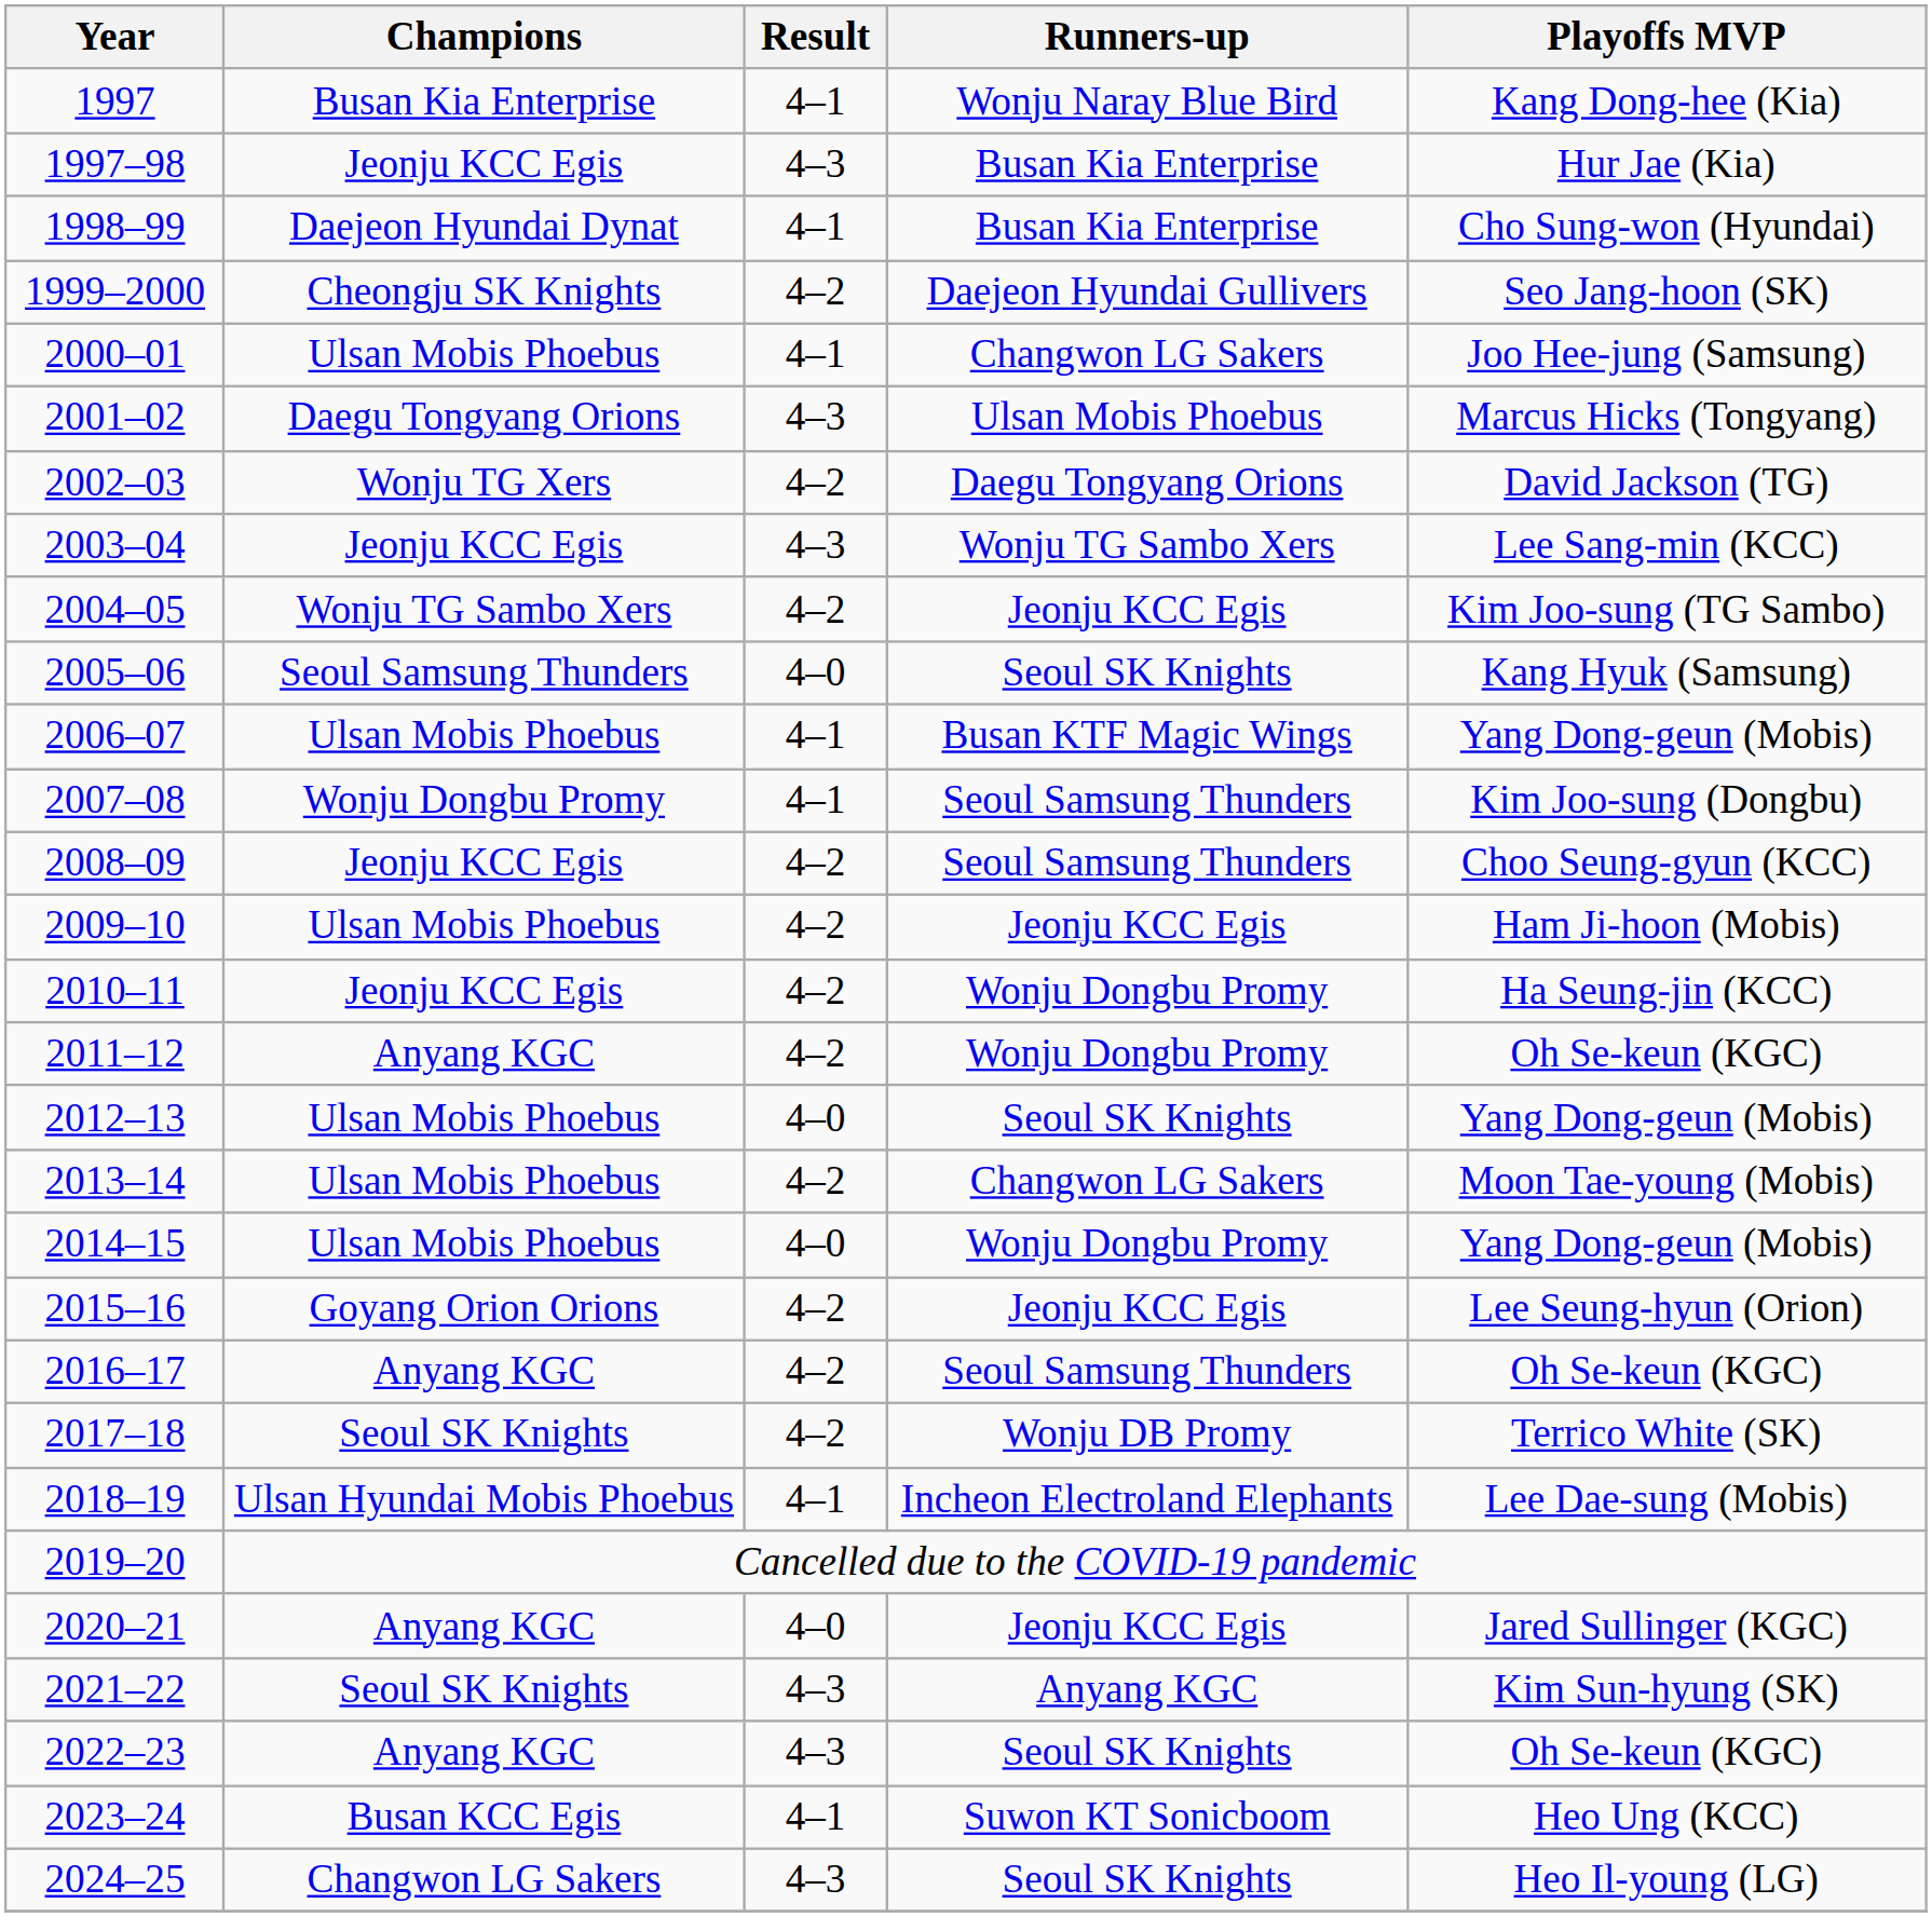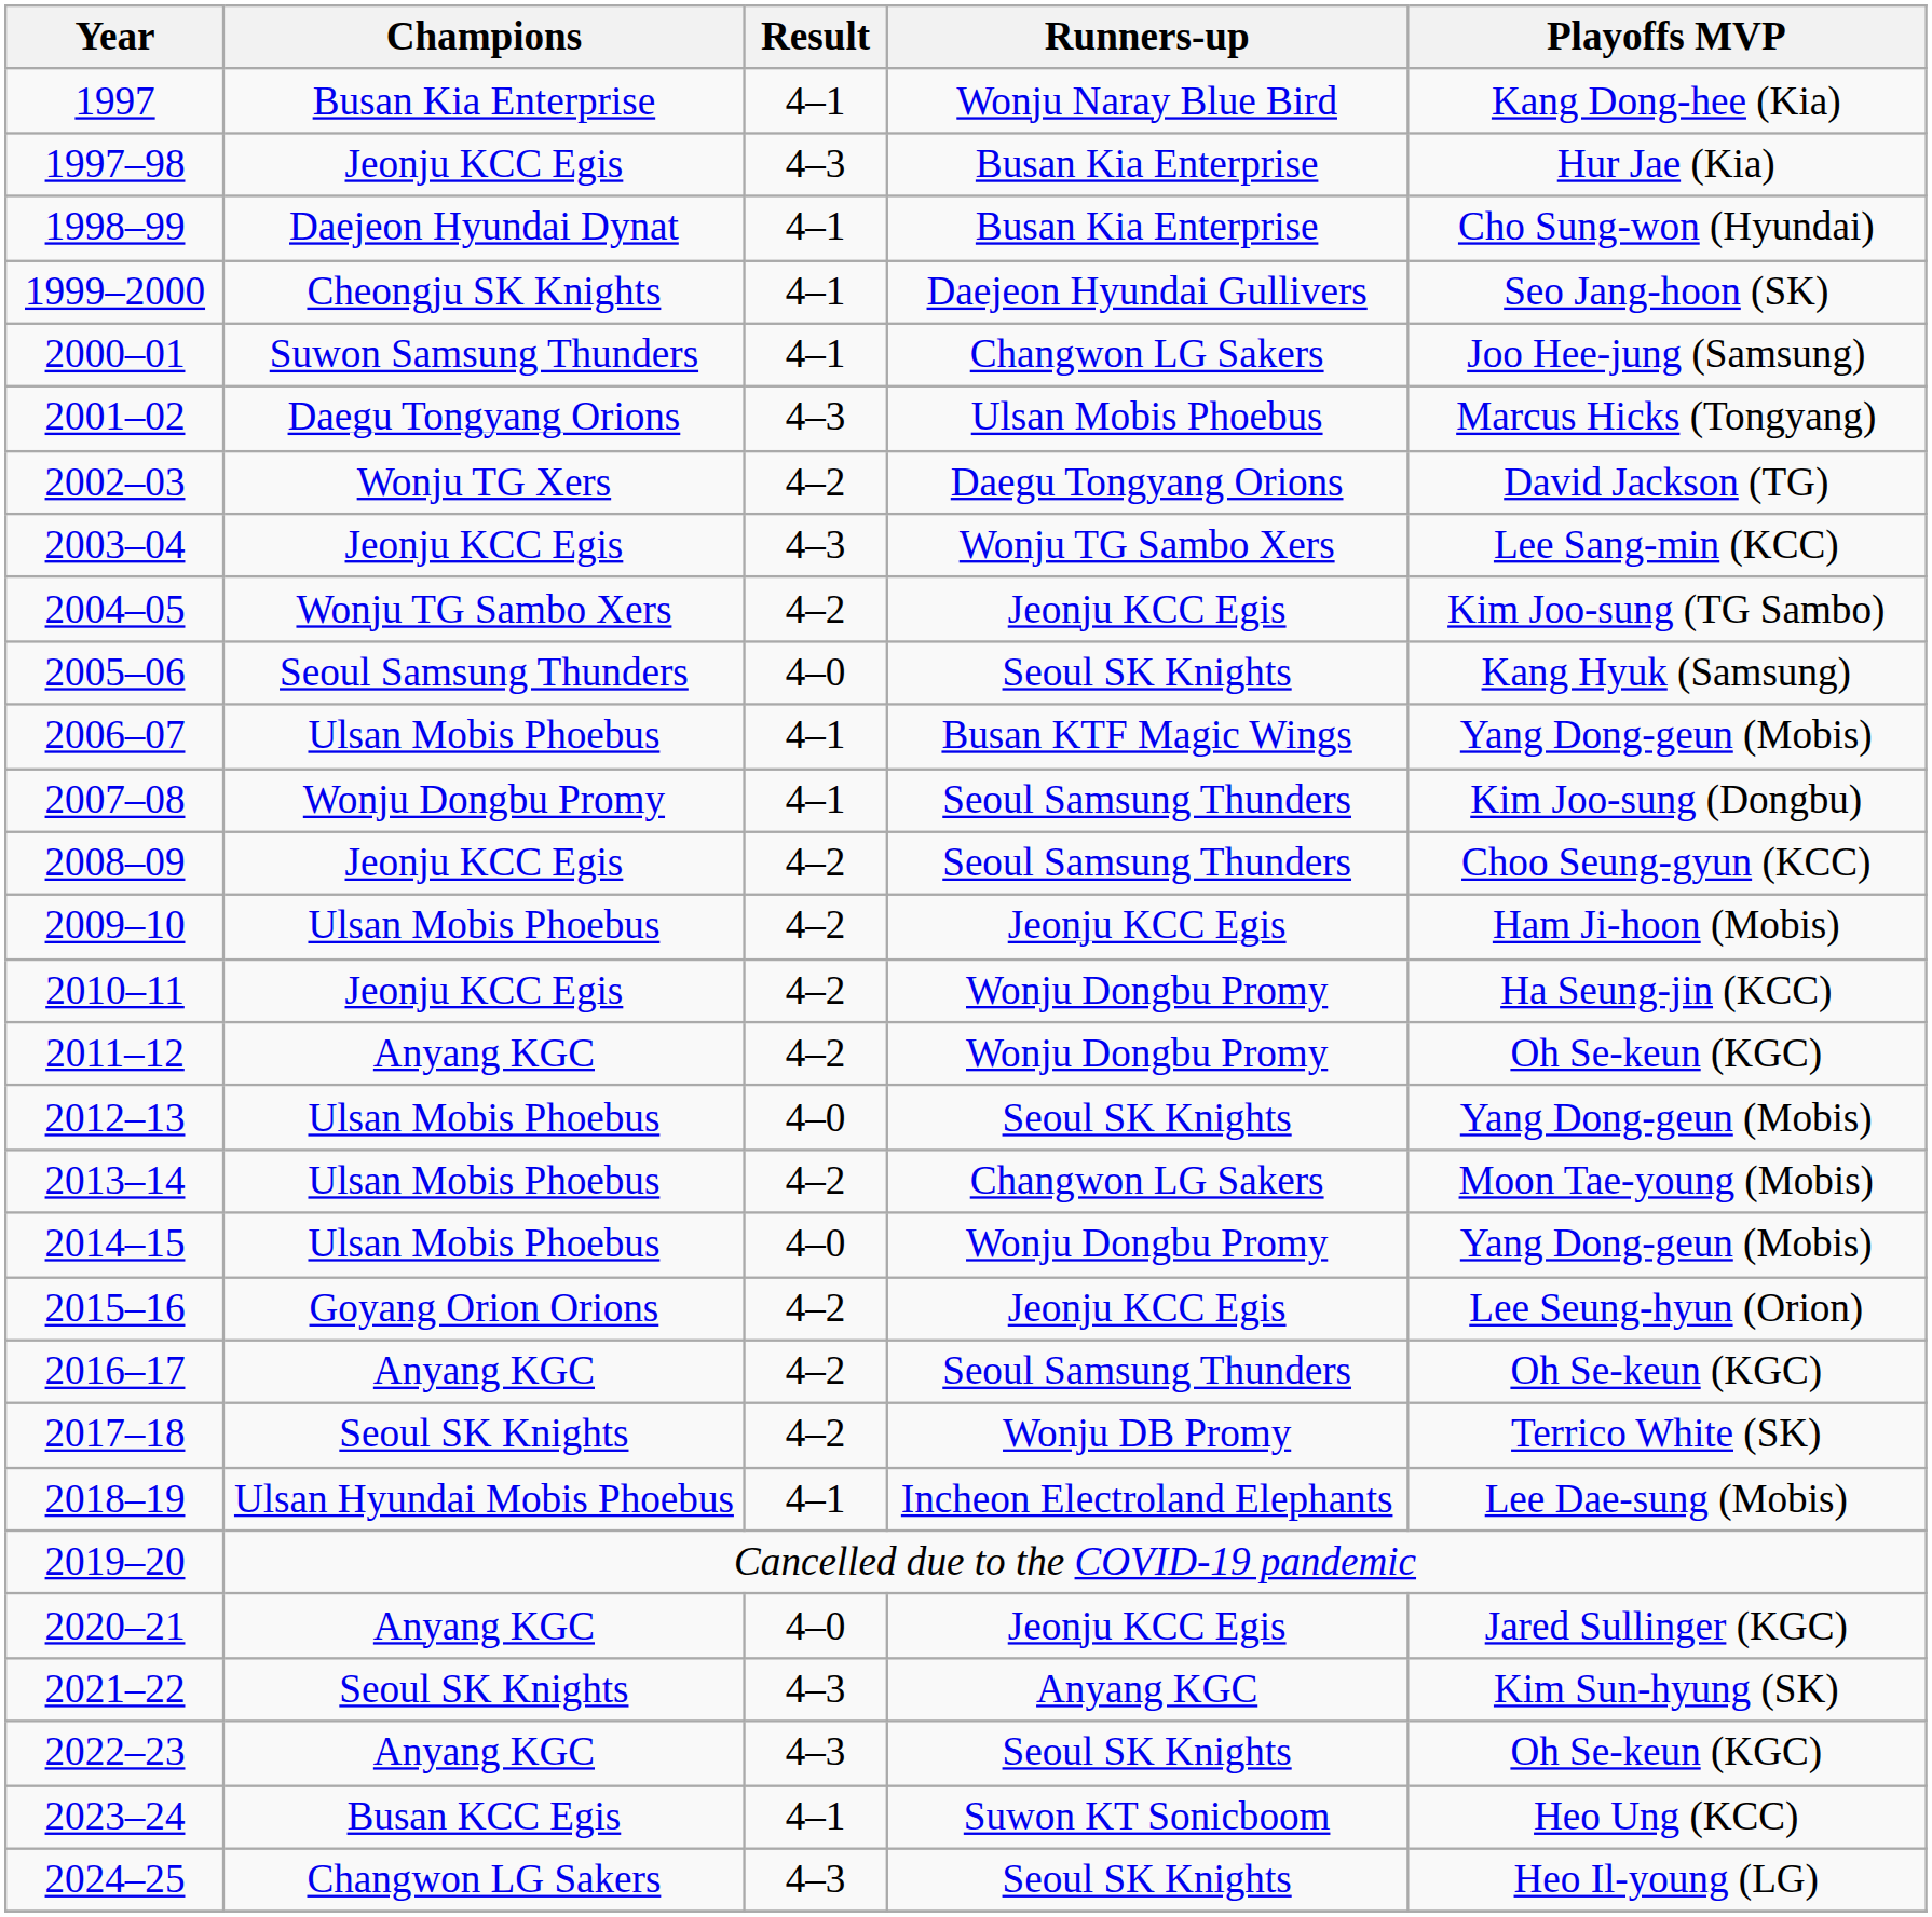 <table class=wikitable style=text-align:center>
 <tr>
 <th width=80>Year</th>
 <th width=200>Champions</th>
 <th width=50>Result</th>
 <th width=200>Runners-up</th>
 <th width=200>Playoffs MVP</th>
 </tr>
 <tr>
 <td><a href='#'>1997</a></td>
 <td><a href='#'>Busan Kia Enterprise</a></td>
 <td>4–1</td>
 <td><a href='#'>Wonju Naray Blue Bird</a></td>
 <td><a href='#'>Kang Dong-hee</a> (Kia)</td>
 </tr>
 <tr>
 <td><a href='#'>1997–98</a></td>
 <td><a href='#'>Jeonju KCC Egis</a></td>
 <td>4–3</td>
 <td><a href='#'>Busan Kia Enterprise</a></td>
 <td><a href='#'>Hur Jae</a> (Kia)</td>
 </tr>
 <tr>
 <td><a href='#'>1998–99</a></td>
 <td><a href='#'>Daejeon Hyundai Dynat</a></td>
 <td>4–1</td>
 <td><a href='#'>Busan Kia Enterprise</a></td>
 <td><a href='#'>Cho Sung-won</a> (Hyundai)</td>
 </tr>
 <tr>
 <td><a href='#'>1999–2000</a></td>
 <td><a href='#'>Cheongju SK Knights</a></td>
-<td>4–2</td>
+<td>4–1</td>
 <td><a href='#'>Daejeon Hyundai Gullivers</a></td>
 <td><a href='#'>Seo Jang-hoon</a> (SK)</td>
 </tr>
 <tr>
 <td><a href='#'>2000–01</a></td>
-<td><a href='#'>Ulsan Mobis Phoebus</a></td>
+<td><a href='#'>Suwon Samsung Thunders</a></td>
 <td>4–1</td>
 <td><a href='#'>Changwon LG Sakers</a></td>
 <td><a href='#'>Joo Hee-jung</a> (Samsung)</td>
 </tr>
 <tr>
 <td><a href='#'>2001–02</a></td>
 <td><a href='#'>Daegu Tongyang Orions</a></td>
 <td>4–3</td>
 <td><a href='#'>Ulsan Mobis Phoebus</a></td>
 <td><a href='#'>Marcus Hicks</a> (Tongyang)</td>
 </tr>
 <tr>
 <td><a href='#'>2002–03</a></td>
 <td><a href='#'>Wonju TG Xers</a></td>
 <td>4–2</td>
 <td><a href='#'>Daegu Tongyang Orions</a></td>
 <td><a href='#'>David Jackson</a> (TG)</td>
 </tr>
 <tr>
 <td><a href='#'>2003–04</a></td>
 <td><a href='#'>Jeonju KCC Egis</a></td>
 <td>4–3</td>
 <td><a href='#'>Wonju TG Sambo Xers</a></td>
 <td><a href='#'>Lee Sang-min</a> (KCC)</td>
 </tr>
 <tr>
 <td><a href='#'>2004–05</a></td>
 <td><a href='#'>Wonju TG Sambo Xers</a></td>
 <td>4–2</td>
 <td><a href='#'>Jeonju KCC Egis</a></td>
 <td><a href='#'>Kim Joo-sung</a> (TG Sambo)</td>
 </tr>
 <tr>
 <td><a href='#'>2005–06</a></td>
 <td><a href='#'>Seoul Samsung Thunders</a></td>
 <td>4–0</td>
 <td><a href='#'>Seoul SK Knights</a></td>
 <td><a href='#'>Kang Hyuk</a> (Samsung)</td>
 </tr>
 <tr>
 <td><a href='#'>2006–07</a></td>
 <td><a href='#'>Ulsan Mobis Phoebus</a></td>
 <td>4–1</td>
 <td><a href='#'>Busan KTF Magic Wings</a></td>
 <td><a href='#'>Yang Dong-geun</a> (Mobis)</td>
 </tr>
 <tr>
 <td><a href='#'>2007–08</a></td>
 <td><a href='#'>Wonju Dongbu Promy</a></td>
 <td>4–1</td>
 <td><a href='#'>Seoul Samsung Thunders</a></td>
 <td><a href='#'>Kim Joo-sung</a> (Dongbu)</td>
 </tr>
 <tr>
 <td><a href='#'>2008–09</a></td>
 <td><a href='#'>Jeonju KCC Egis</a></td>
 <td>4–2</td>
 <td><a href='#'>Seoul Samsung Thunders</a></td>
 <td><a href='#'>Choo Seung-gyun</a> (KCC)</td>
 </tr>
 <tr>
 <td><a href='#'>2009–10</a></td>
 <td><a href='#'>Ulsan Mobis Phoebus</a></td>
 <td>4–2</td>
 <td><a href='#'>Jeonju KCC Egis</a></td>
 <td><a href='#'>Ham Ji-hoon</a> (Mobis)</td>
 </tr>
 <tr>
 <td><a href='#'>2010–11</a></td>
 <td><a href='#'>Jeonju KCC Egis</a></td>
 <td>4–2</td>
 <td><a href='#'>Wonju Dongbu Promy</a></td>
 <td><a href='#'>Ha Seung-jin</a> (KCC)</td>
 </tr>
 <tr>
 <td><a href='#'>2011–12</a></td>
 <td><a href='#'>Anyang KGC</a></td>
 <td>4–2</td>
 <td><a href='#'>Wonju Dongbu Promy</a></td>
 <td><a href='#'>Oh Se-keun</a> (KGC)</td>
 </tr>
 <tr>
 <td><a href='#'>2012–13</a></td>
 <td><a href='#'>Ulsan Mobis Phoebus</a></td>
 <td>4–0</td>
 <td><a href='#'>Seoul SK Knights</a></td>
 <td><a href='#'>Yang Dong-geun</a> (Mobis)</td>
 </tr>
 <tr>
 <td><a href='#'>2013–14</a></td>
 <td><a href='#'>Ulsan Mobis Phoebus</a></td>
 <td>4–2</td>
 <td><a href='#'>Changwon LG Sakers</a></td>
 <td><a href='#'>Moon Tae-young</a> (Mobis)</td>
 </tr>
 <tr>
 <td><a href='#'>2014–15</a></td>
 <td><a href='#'>Ulsan Mobis Phoebus</a></td>
 <td>4–0</td>
 <td><a href='#'>Wonju Dongbu Promy</a></td>
 <td><a href='#'>Yang Dong-geun</a> (Mobis)</td>
 </tr>
 <tr>
 <td><a href='#'>2015–16</a></td>
 <td><a href='#'>Goyang Orion Orions</a></td>
 <td>4–2</td>
 <td><a href='#'>Jeonju KCC Egis</a></td>
 <td><a href='#'>Lee Seung-hyun</a> (Orion)</td>
 </tr>
 <tr>
 <td><a href='#'>2016–17</a></td>
 <td><a href='#'>Anyang KGC</a></td>
 <td>4–2</td>
 <td><a href='#'>Seoul Samsung Thunders</a></td>
 <td><a href='#'>Oh Se-keun</a> (KGC)</td>
 </tr>
 <tr>
 <td><a href='#'>2017–18</a></td>
 <td><a href='#'>Seoul SK Knights</a></td>
 <td>4–2</td>
 <td><a href='#'>Wonju DB Promy</a></td>
 <td><a href='#'>Terrico White</a> (SK)</td>
 </tr>
 <tr>
 <td><a href='#'>2018–19</a></td>
 <td><a href='#'>Ulsan Hyundai Mobis Phoebus</a></td>
 <td>4–1</td>
 <td><a href='#'>Incheon Electroland Elephants</a></td>
 <td><a href='#'>Lee Dae-sung</a> (Mobis)</td>
 </tr>
 <tr>
 <td><a href='#'>2019–20</a></td>
 <td colspan=6 style="text-align:center;"><em>Cancelled due to the <a href='#'>COVID-19 pandemic</a></em></td>
 </tr>
 <tr>
 <td><a href='#'>2020–21</a></td>
 <td><a href='#'>Anyang KGC</a></td>
 <td>4–0</td>
 <td><a href='#'>Jeonju KCC Egis</a></td>
 <td><a href='#'>Jared Sullinger</a> (KGC)</td>
 </tr>
 <tr>
 <td><a href='#'>2021–22</a></td>
 <td><a href='#'>Seoul SK Knights</a></td>
 <td>4–3</td>
 <td><a href='#'>Anyang KGC</a></td>
 <td><a href='#'>Kim Sun-hyung</a> (SK)</td>
 </tr>
 <tr>
 <td><a href='#'>2022–23</a></td>
 <td><a href='#'>Anyang KGC</a></td>
 <td>4–3</td>
 <td><a href='#'>Seoul SK Knights</a></td>
 <td><a href='#'>Oh Se-keun</a> (KGC)</td>
 </tr>
 <tr>
 <td><a href='#'>2023–24</a></td>
 <td><a href='#'>Busan KCC Egis</a></td>
 <td>4–1</td>
 <td><a href='#'>Suwon KT Sonicboom</a></td>
 <td><a href='#'>Heo Ung</a> (KCC)</td>
 </tr>
 <tr>
 <td><a href='#'>2024–25</a></td>
 <td><a href='#'>Changwon LG Sakers</a></td>
 <td>4–3</td>
 <td><a href='#'>Seoul SK Knights</a></td>
 <td><a href='#'>Heo Il-young</a> (LG)</td>
 </tr>
 <tr>
 </tr>
 </table>
